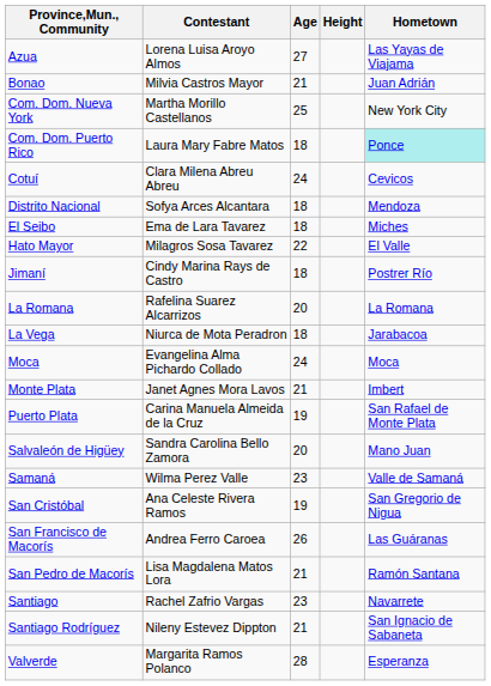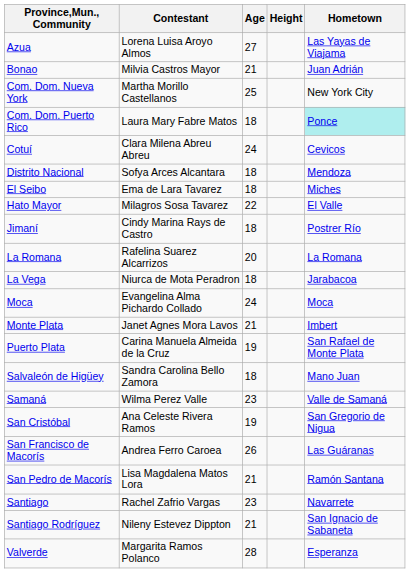 <table class="sortable wikitable">
 <tr>
 <th>Province,Mun., Community</th>
 <th>Contestant</th>
 <th>Age</th>
 <th>Height</th>
 <th>Hometown</th>
 </tr>
 <tr>
 <td><a href='#'>Azua</a></td>
 <td>Lorena Luisa Aroyo Almos</td>
 <td>27</td>
 <td></td>
 <td><a href='#'>Las Yayas de Viajama</a></td>
 </tr>
 <tr>
 <td><a href='#'>Bonao</a></td>
 <td>Milvia Castros Mayor</td>
 <td>21</td>
 <td></td>
 <td><a href='#'>Juan Adrián</a></td>
 </tr>
 <tr>
 <td><a href='#'>Com. Dom. Nueva York</a></td>
 <td>Martha Morillo Castellanos</td>
 <td>25</td>
 <td></td>
 <td>New York City</td>
 </tr>
 <tr>
 <td><a href='#'>Com. Dom. Puerto Rico</a></td>
 <td>Laura Mary Fabre Matos</td>
 <td>18</td>
 <td></td>
 <td style="background: paleturquoise;"><a href='#'>Ponce</a></td>
 </tr>
 <tr>
 <td><a href='#'>Cotuí</a></td>
 <td>Clara Milena Abreu Abreu</td>
 <td>24</td>
 <td></td>
 <td><a href='#'>Cevicos</a></td>
 </tr>
 <tr>
 <td><a href='#'>Distrito Nacional</a></td>
 <td>Sofya Arces Alcantara</td>
 <td>18</td>
 <td></td>
 <td><a href='#'>Mendoza</a></td>
 </tr>
 <tr>
 <td><a href='#'>El Seibo</a></td>
 <td>Ema de Lara Tavarez</td>
 <td>18</td>
 <td></td>
 <td><a href='#'>Miches</a></td>
 </tr>
 <tr>
 <td><a href='#'>Hato Mayor</a></td>
 <td>Milagros Sosa Tavarez</td>
 <td>22</td>
 <td></td>
 <td><a href='#'>El Valle</a></td>
 </tr>
 <tr>
 <td><a href='#'>Jimaní</a></td>
 <td>Cindy Marina Rays de Castro</td>
 <td>18</td>
 <td></td>
 <td><a href='#'>Postrer Río</a></td>
 </tr>
 <tr>
 <td><a href='#'>La Romana</a></td>
 <td>Rafelina Suarez Alcarrizos</td>
 <td>20</td>
 <td></td>
 <td><a href='#'>La Romana</a></td>
 </tr>
 <tr>
 <td><a href='#'>La Vega</a></td>
 <td>Niurca de Mota Peradron</td>
 <td>18</td>
 <td></td>
 <td><a href='#'>Jarabacoa</a></td>
 </tr>
 <tr>
 <td><a href='#'>Moca</a></td>
 <td>Evangelina Alma Pichardo Collado</td>
 <td>24</td>
 <td></td>
 <td><a href='#'>Moca</a></td>
 </tr>
 <tr>
 <td><a href='#'>Monte Plata</a></td>
 <td>Janet Agnes Mora Lavos</td>
 <td>21</td>
 <td></td>
 <td><a href='#'>Imbert</a></td>
 </tr>
 <tr>
 <td><a href='#'>Puerto Plata</a></td>
 <td>Carina Manuela Almeida de la Cruz</td>
 <td>19</td>
 <td></td>
 <td><a href='#'>San Rafael de Monte Plata</a></td>
 </tr>
 <tr>
 <td><a href='#'>Salvaleón de Higüey</a></td>
 <td>Sandra Carolina Bello Zamora</td>
-<td>20</td>
+<td>18</td>
 <td></td>
 <td><a href='#'>Mano Juan</a></td>
 </tr>
 <tr>
 <td><a href='#'>Samaná</a></td>
 <td>Wilma Perez Valle</td>
 <td>23</td>
 <td></td>
 <td><a href='#'>Valle de Samaná</a></td>
 </tr>
 <tr>
 <td><a href='#'>San Cristóbal</a></td>
 <td>Ana Celeste Rivera Ramos</td>
 <td>19</td>
 <td></td>
 <td><a href='#'>San Gregorio de Nigua</a></td>
 </tr>
 <tr>
 <td><a href='#'>San Francisco de Macorís</a></td>
 <td>Andrea Ferro Caroea</td>
 <td>26</td>
 <td></td>
 <td><a href='#'>Las Guáranas</a></td>
 </tr>
 <tr>
 <td><a href='#'>San Pedro de Macorís</a></td>
 <td>Lisa Magdalena Matos Lora</td>
 <td>21</td>
 <td></td>
 <td><a href='#'>Ramón Santana</a></td>
 </tr>
 <tr>
 <td><a href='#'>Santiago</a></td>
 <td>Rachel Zafrio Vargas</td>
 <td>23</td>
 <td></td>
 <td><a href='#'>Navarrete</a></td>
 </tr>
 <tr>
 <td><a href='#'>Santiago Rodríguez</a></td>
 <td>Nileny Estevez Dippton</td>
 <td>21</td>
 <td></td>
 <td><a href='#'>San Ignacio de Sabaneta</a></td>
 </tr>
 <tr>
 <td><a href='#'>Valverde</a></td>
 <td>Margarita Ramos Polanco</td>
 <td>28</td>
 <td></td>
 <td><a href='#'>Esperanza</a></td>
 </tr>
 </table>
